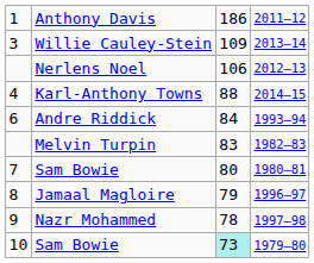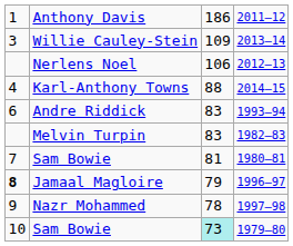 <table class="wikitable">
 <tr>
 </tr>
 <tr>
 <td>1</td>
 <td><a href='#'>Anthony Davis</a></td>
 <td>186</td>
 <td style="font-size:80%;"><a href='#'>2011–12</a></td>
 </tr>
 <tr>
 <td>3</td>
 <td><a href='#'>Willie Cauley-Stein</a></td>
 <td>109</td>
 <td style="font-size:80%;"><a href='#'>2013–14</a></td>
 </tr>
 <tr>
 <td></td>
 <td><a href='#'>Nerlens Noel</a></td>
 <td>106</td>
 <td style="font-size:80%;"><a href='#'>2012–13</a></td>
 </tr>
 <tr>
 <td>4</td>
 <td><a href='#'>Karl-Anthony Towns</a></td>
 <td>88</td>
 <td style="font-size:80%;"><a href='#'>2014–15</a></td>
 </tr>
 <tr>
 <td>6</td>
 <td><a href='#'>Andre Riddick</a></td>
-<td>84</td>
+<td>83</td>
 <td style="font-size:80%;"><a href='#'>1993–94</a></td>
 </tr>
 <tr>
 <td></td>
 <td><a href='#'>Melvin Turpin</a></td>
 <td>83</td>
 <td style="font-size:80%;"><a href='#'>1982–83</a></td>
 </tr>
 <tr>
 <td>7</td>
 <td><a href='#'>Sam Bowie</a></td>
-<td>80</td>
+<td>81</td>
 <td style="font-size:80%;"><a href='#'>1980–81</a></td>
 </tr>
 <tr>
-<td>8</td>
+<td><strong>8</strong></td>
 <td><a href='#'>Jamaal Magloire</a></td>
 <td>79</td>
 <td style="font-size:80%;"><a href='#'>1996–97</a></td>
 </tr>
 <tr>
 <td>9</td>
 <td><a href='#'>Nazr Mohammed</a></td>
 <td>78</td>
 <td style="font-size:80%;"><a href='#'>1997–98</a></td>
 </tr>
 <tr>
 <td>10</td>
 <td><a href='#'>Sam Bowie</a></td>
 <td style="background: paleturquoise;">73</td>
 <td style="font-size:80%;"><a href='#'>1979–80</a></td>
 </tr>
 </table>
